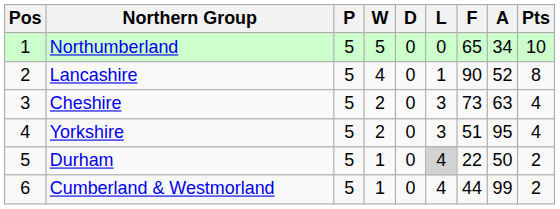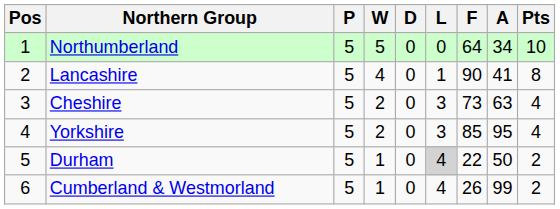 <table class="wikitable" style="font-size: 100%">
 <tr>
 <th width=20>Pos</th>
 <th width=250>Northern Group</th>
 <th width=20>P</th>
 <th width=20>W</th>
 <th width=20>D</th>
 <th width=20>L</th>
 <th width=20>F</th>
 <th width=20>A</th>
 <th width=20>Pts</th>
 </tr>
 <tr align=center style="background: #CCFFCC;">
 <td>1</td>
 <td align="left"><a href='#'>Northumberland</a></td>
 <td>5</td>
 <td>5</td>
 <td>0</td>
 <td>0</td>
-<td>65</td>
+<td>64</td>
 <td>34</td>
 <td>10</td>
 </tr>
 <tr align=center>
 <td>2</td>
 <td align="left"><a href='#'>Lancashire</a></td>
 <td>5</td>
 <td>4</td>
 <td>0</td>
 <td>1</td>
 <td>90</td>
-<td>52</td>
+<td>41</td>
 <td>8</td>
 </tr>
 <tr align=center>
 <td>3</td>
 <td align="left"><a href='#'>Cheshire</a></td>
 <td>5</td>
 <td>2</td>
 <td>0</td>
 <td>3</td>
 <td>73</td>
 <td>63</td>
 <td>4</td>
 </tr>
 <tr align=center>
 <td>4</td>
 <td align="left"><a href='#'>Yorkshire</a></td>
 <td>5</td>
 <td>2</td>
 <td>0</td>
 <td>3</td>
-<td>51</td>
+<td>85</td>
 <td>95</td>
 <td>4</td>
 </tr>
 <tr align=center>
 <td>5</td>
 <td align="left"><a href='#'>Durham</a></td>
 <td>5</td>
 <td>1</td>
 <td>0</td>
 <td style="background: lightgrey;">4</td>
 <td>22</td>
 <td>50</td>
 <td>2</td>
 </tr>
 <tr align=center>
 <td>6</td>
 <td align="left"><a href='#'>Cumberland & Westmorland</a></td>
 <td>5</td>
 <td>1</td>
 <td>0</td>
 <td>4</td>
-<td>44</td>
+<td>26</td>
 <td>99</td>
 <td>2</td>
 </tr>
 </table>
